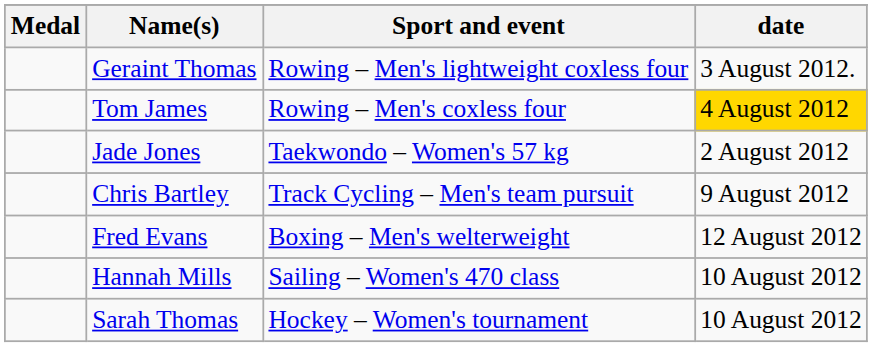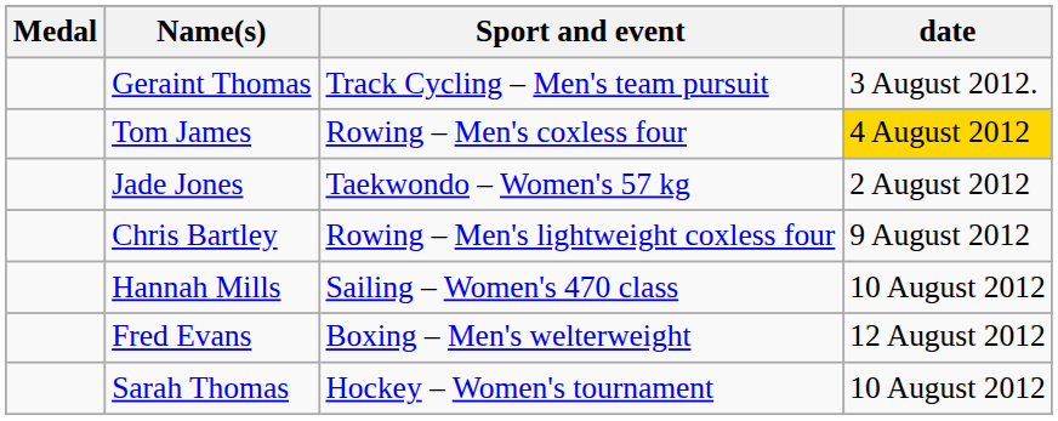 <table class="wikitable" style="font-size:90%">
 <tr>
 </tr>
 <tr>
 <th>Medal</th>
 <th>Name(s)</th>
 <th>Sport and event</th>
 <th>date</th>
 </tr>
 <tr>
 <td></td>
 <td><a href='#'>Geraint Thomas</a></td>
-<td><a href='#'>Rowing</a> – <a href='#'>Men's lightweight coxless four</a></td>
+<td><a href='#'>Track Cycling</a> – <a href='#'>Men's team pursuit</a></td>
 <td>3 August 2012.</td>
 </tr>
 <tr>
 <td></td>
 <td><a href='#'>Tom James</a></td>
 <td><a href='#'>Rowing</a> – <a href='#'>Men's coxless four</a></td>
 <td style="background: gold;">4 August 2012</td>
 </tr>
 <tr>
 <td></td>
 <td><a href='#'>Jade Jones</a></td>
 <td><a href='#'>Taekwondo</a> – <a href='#'>Women's 57 kg</a></td>
 <td>2 August 2012</td>
 </tr>
 <tr>
 <td></td>
 <td><a href='#'>Chris Bartley</a></td>
-<td><a href='#'>Track Cycling</a> – <a href='#'>Men's team pursuit</a></td>
+<td><a href='#'>Rowing</a> – <a href='#'>Men's lightweight coxless four</a></td>
 <td>9 August 2012</td>
+</tr>
+<tr>
+<td></td>
+<td><a href='#'>Hannah Mills</a></td>
+<td><a href='#'>Sailing</a> – <a href='#'>Women's 470 class</a></td>
+<td>10 August 2012</td>
 </tr>
 <tr>
 <td></td>
 <td><a href='#'>Fred Evans</a></td>
 <td><a href='#'>Boxing</a> – <a href='#'>Men's welterweight</a></td>
 <td>12 August 2012</td>
 </tr>
 <tr>
 <td></td>
-<td><a href='#'>Hannah Mills</a></td>
-<td><a href='#'>Sailing</a> – <a href='#'>Women's 470 class</a></td>
-<td>10 August 2012</td>
-</tr>
-<tr>
-<td></td>
 <td><a href='#'>Sarah Thomas</a></td>
 <td><a href='#'>Hockey</a> – <a href='#'>Women's tournament</a></td>
 <td>10 August 2012</td>
 </tr>
 </table>
